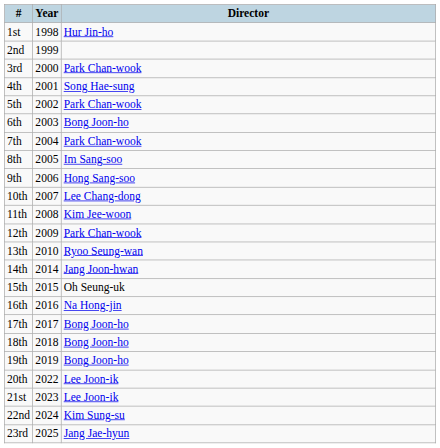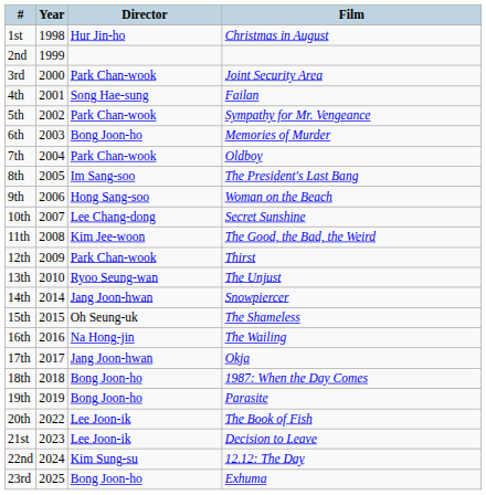 <table class="wikitable" style="width:600px">
 <tr>
 <th style="background:#BED5E1; width:10px">#</th>
 <th style="background:#BED5E1; width:10px">Year</th>
 <th style="background:#BED5E1;">Director</th>
+<th style="background:#BED5E1;">Film</th>
 </tr>
 <tr>
 <td>1st</td>
 <td>1998</td>
 <td><a href='#'>Hur Jin-ho</a></td>
+<td><em><a href='#'>Christmas in August</a></em></td>
 </tr>
 <tr>
 <td>2nd</td>
 <td>1999</td>
+<td></td>
 <td></td>
 </tr>
 <tr>
 <td>3rd</td>
 <td>2000</td>
 <td><a href='#'>Park Chan-wook</a></td>
+<td><em><a href='#'>Joint Security Area</a></em></td>
 </tr>
 <tr>
 <td>4th</td>
 <td>2001</td>
 <td><a href='#'>Song Hae-sung</a></td>
+<td><em><a href='#'>Failan</a></em></td>
 </tr>
 <tr>
 <td>5th</td>
 <td>2002</td>
 <td><a href='#'>Park Chan-wook</a></td>
+<td><em><a href='#'>Sympathy for Mr. Vengeance</a></em></td>
 </tr>
 <tr>
 <td>6th</td>
 <td>2003</td>
 <td><a href='#'>Bong Joon-ho</a></td>
+<td><em><a href='#'>Memories of Murder</a></em></td>
 </tr>
 <tr>
 <td>7th</td>
 <td>2004</td>
 <td><a href='#'>Park Chan-wook</a></td>
+<td><em><a href='#'>Oldboy</a></em></td>
 </tr>
 <tr>
 <td>8th</td>
 <td>2005</td>
 <td><a href='#'>Im Sang-soo</a></td>
+<td><em><a href='#'>The President's Last Bang</a></em></td>
 </tr>
 <tr>
 <td>9th</td>
 <td>2006</td>
 <td><a href='#'>Hong Sang-soo</a></td>
+<td><em><a href='#'>Woman on the Beach</a></em></td>
 </tr>
 <tr>
 <td>10th</td>
 <td>2007</td>
 <td><a href='#'>Lee Chang-dong</a></td>
+<td><em><a href='#'>Secret Sunshine</a></em></td>
 </tr>
 <tr>
 <td>11th</td>
 <td>2008</td>
 <td><a href='#'>Kim Jee-woon</a></td>
+<td><em><a href='#'>The Good, the Bad, the Weird</a></em></td>
 </tr>
 <tr>
 <td>12th</td>
 <td>2009</td>
 <td><a href='#'>Park Chan-wook</a></td>
+<td><em><a href='#'>Thirst</a></em></td>
 </tr>
 <tr>
 <td>13th</td>
 <td>2010</td>
 <td><a href='#'>Ryoo Seung-wan</a></td>
+<td><em><a href='#'>The Unjust</a></em></td>
 </tr>
 <tr>
 <td>14th</td>
 <td>2014</td>
 <td><a href='#'>Jang Joon-hwan</a></td>
+<td><em><a href='#'>Snowpiercer</a></em></td>
 </tr>
 <tr>
 <td>15th</td>
 <td>2015</td>
 <td>Oh Seung-uk</td>
+<td><em><a href='#'>The Shameless</a></em></td>
 </tr>
 <tr>
 <td>16th</td>
 <td>2016</td>
 <td><a href='#'>Na Hong-jin</a></td>
+<td><em><a href='#'>The Wailing</a></em></td>
 </tr>
 <tr>
 <td>17th</td>
 <td>2017</td>
-<td><a href='#'>Bong Joon-ho</a></td>
+<td><a href='#'>Jang Joon-hwan</a></td>
+<td><em><a href='#'>Okja</a></em></td>
 </tr>
 <tr>
 <td>18th</td>
 <td>2018</td>
 <td><a href='#'>Bong Joon-ho</a></td>
+<td><em><a href='#'>1987: When the Day Comes</a></em></td>
 </tr>
 <tr>
 <td>19th</td>
 <td>2019</td>
 <td><a href='#'>Bong Joon-ho</a></td>
+<td><em><a href='#'>Parasite</a></em></td>
 </tr>
 <tr>
 <td>20th</td>
 <td>2022</td>
 <td><a href='#'>Lee Joon-ik</a></td>
+<td><em><a href='#'>The Book of Fish</a></em></td>
 </tr>
 <tr>
 <td>21st</td>
 <td>2023</td>
 <td><a href='#'>Lee Joon-ik</a></td>
+<td><em><a href='#'>Decision to Leave</a></em></td>
 </tr>
 <tr>
 <td>22nd</td>
 <td>2024</td>
 <td><a href='#'>Kim Sung-su</a></td>
+<td><em><a href='#'>12.12: The Day</a></em></td>
 </tr>
 <tr>
 <td>23rd</td>
 <td>2025</td>
-<td><a href='#'>Jang Jae-hyun</a></td>
+<td><a href='#'>Bong Joon-ho</a></td>
+<td><em><a href='#'>Exhuma</a></em></td>
 </tr>
 </table>
